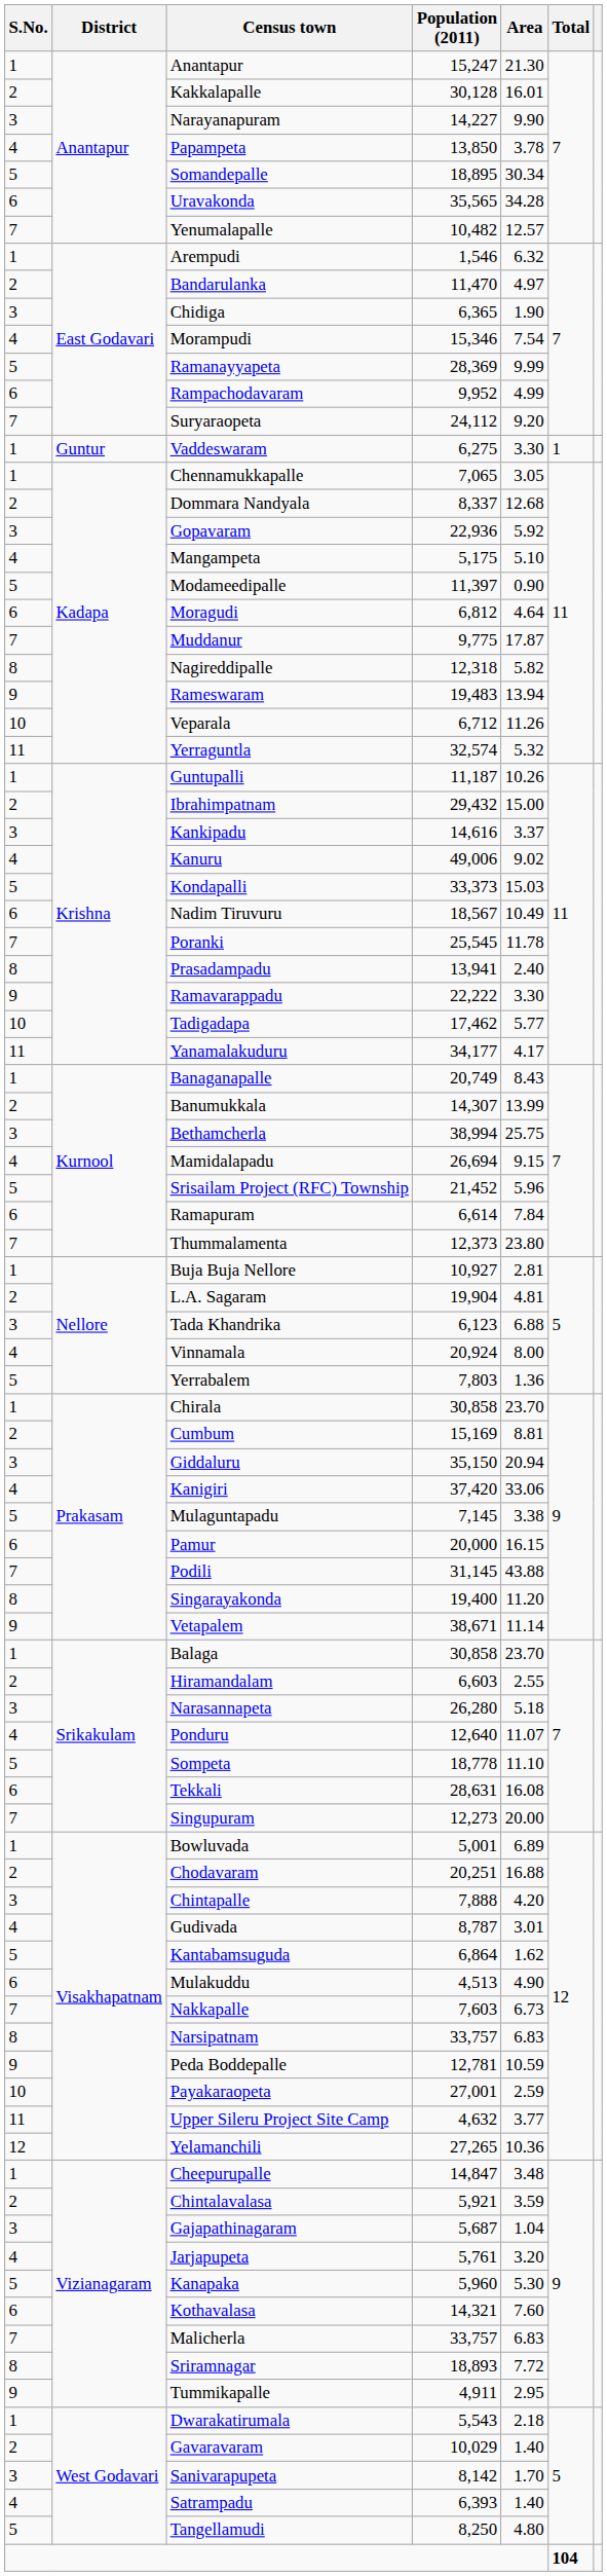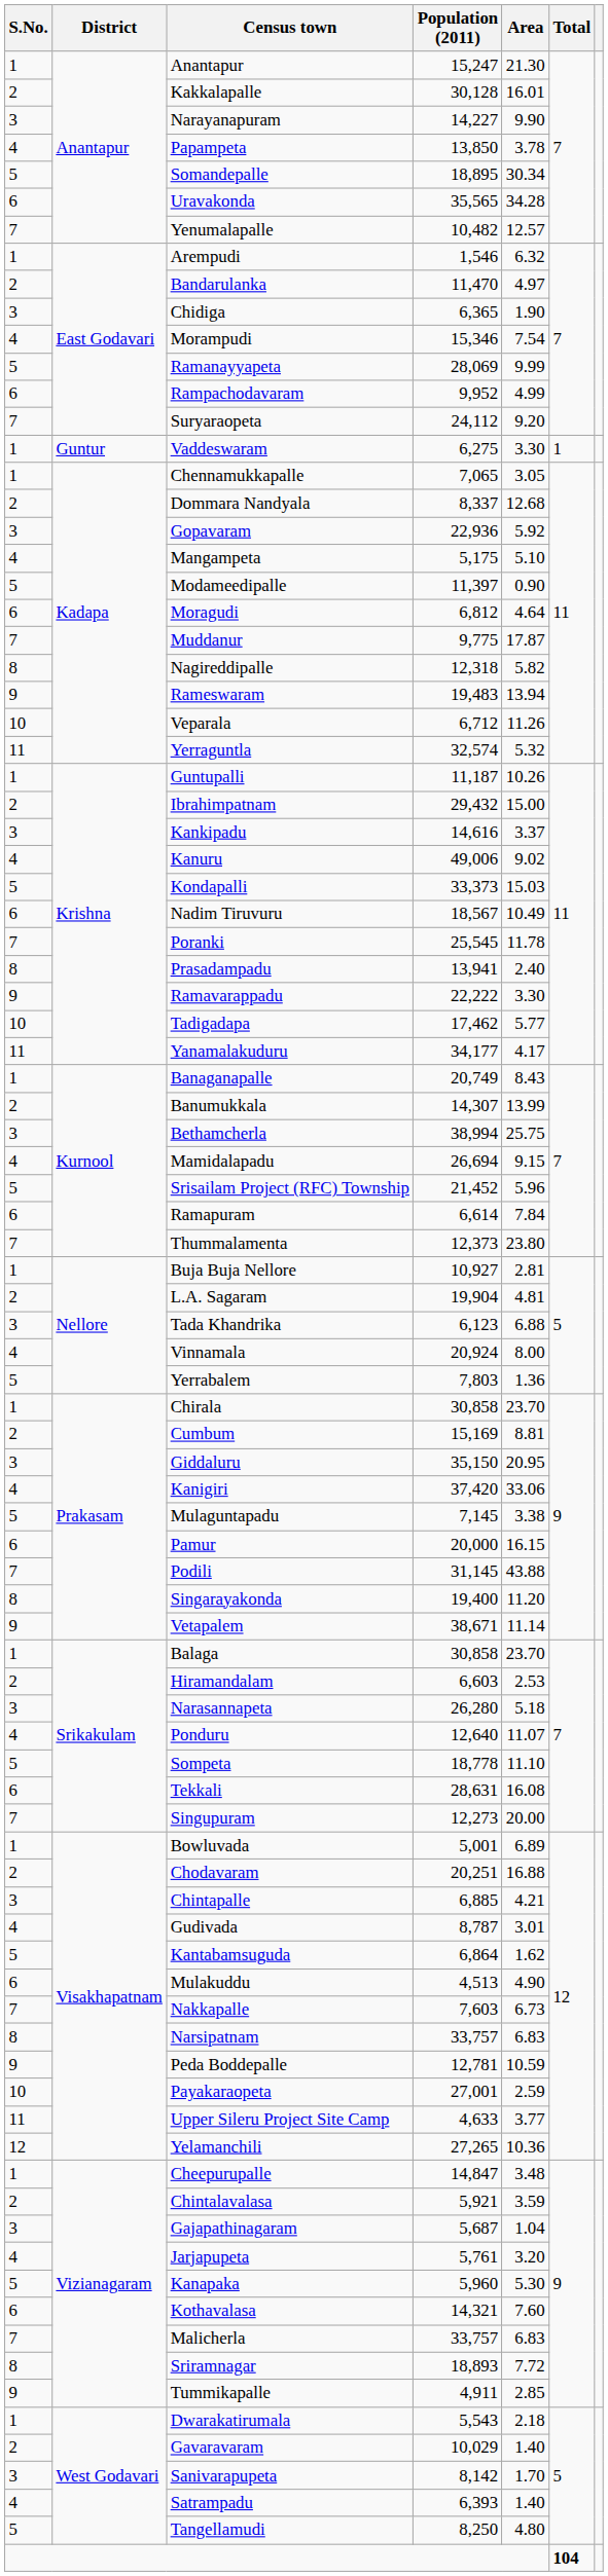 <table class="wikitable sortable">
 <tr>
 <th>S.No.</th>
 <th>District</th>
 <th>Census town</th>
 <th>Population<br>(2011)</th>
 <th>Area</th>
 <th>Total</th>
 <th></th>
 </tr>
 <tr>
 <td>1</td>
 <td rowspan="7"><a href='#'>Anantapur</a></td>
 <td>Anantapur</td>
 <td style="text-align:right">15,247</td>
 <td style="text-align:right">21.30</td>
 <td rowspan="7">7</td>
 <td rowspan="7"></td>
 </tr>
 <tr>
 <td>2</td>
 <td>Kakkalapalle</td>
 <td style="text-align:right">30,128</td>
 <td style="text-align:right">16.01</td>
 </tr>
 <tr>
 <td>3</td>
 <td>Narayanapuram</td>
 <td style="text-align:right">14,227</td>
 <td style="text-align:right">9.90</td>
 </tr>
 <tr>
 <td>4</td>
 <td><a href='#'>Papampeta</a></td>
 <td style="text-align:right">13,850</td>
 <td style="text-align:right">3.78</td>
 </tr>
 <tr>
 <td>5</td>
 <td><a href='#'>Somandepalle</a></td>
 <td style="text-align:right">18,895</td>
 <td style="text-align:right">30.34</td>
 </tr>
 <tr>
 <td>6</td>
 <td><a href='#'>Uravakonda</a></td>
 <td style="text-align:right">35,565</td>
 <td style="text-align:right">34.28</td>
 </tr>
 <tr>
 <td>7</td>
 <td>Yenumalapalle</td>
 <td style="text-align:right">10,482</td>
 <td style="text-align:right">12.57</td>
 </tr>
 <tr>
 <td>1</td>
 <td rowspan="7"><a href='#'>East Godavari</a></td>
 <td>Arempudi</td>
 <td style="text-align:right">1,546</td>
 <td style="text-align:right">6.32</td>
 <td rowspan="7">7</td>
 <td rowspan="7"></td>
 </tr>
 <tr>
 <td>2</td>
 <td><a href='#'>Bandarulanka</a></td>
 <td style="text-align:right">11,470</td>
 <td style="text-align:right">4.97</td>
 </tr>
 <tr>
 <td>3</td>
 <td>Chidiga</td>
 <td style="text-align:right">6,365</td>
 <td style="text-align:right">1.90</td>
 </tr>
 <tr>
 <td>4</td>
 <td>Morampudi</td>
 <td style="text-align:right">15,346</td>
 <td style="text-align:right">7.54</td>
 </tr>
 <tr>
 <td>5</td>
 <td><a href='#'>Ramanayyapeta</a></td>
-<td style="text-align:right">28,369</td>
+<td style="text-align:right">28,069</td>
 <td style="text-align:right">9.99</td>
 </tr>
 <tr>
 <td>6</td>
 <td><a href='#'>Rampachodavaram</a></td>
 <td style="text-align:right">9,952</td>
 <td style="text-align:right">4.99</td>
 </tr>
 <tr>
 <td>7</td>
 <td>Suryaraopeta</td>
 <td style="text-align:right">24,112</td>
 <td style="text-align:right">9.20</td>
 </tr>
 <tr>
 <td>1</td>
 <td><a href='#'>Guntur</a></td>
 <td><a href='#'>Vaddeswaram</a></td>
 <td style="text-align:right">6,275</td>
 <td style="text-align:right">3.30</td>
 <td>1</td>
 <td></td>
 </tr>
 <tr>
 <td>1</td>
 <td rowspan="11"><a href='#'>Kadapa</a></td>
 <td>Chennamukkapalle</td>
 <td style="text-align:right">7,065</td>
 <td style="text-align:right">3.05</td>
 <td rowspan="11">11</td>
 <td rowspan="11"></td>
 </tr>
 <tr>
 <td>2</td>
 <td>Dommara Nandyala</td>
 <td style="text-align:right">8,337</td>
 <td style="text-align:right">12.68</td>
 </tr>
 <tr>
 <td>3</td>
 <td><a href='#'>Gopavaram</a></td>
 <td style="text-align:right">22,936</td>
 <td style="text-align:right">5.92</td>
 </tr>
 <tr>
 <td>4</td>
 <td>Mangampeta</td>
 <td style="text-align:right">5,175</td>
 <td style="text-align:right">5.10</td>
 </tr>
 <tr>
 <td>5</td>
 <td>Modameedipalle</td>
 <td style="text-align:right">11,397</td>
 <td style="text-align:right">0.90</td>
 </tr>
 <tr>
 <td>6</td>
 <td><a href='#'>Moragudi</a></td>
 <td style="text-align:right">6,812</td>
 <td style="text-align:right">4.64</td>
 </tr>
 <tr>
 <td>7</td>
 <td><a href='#'>Muddanur</a></td>
 <td style="text-align:right">9,775</td>
 <td style="text-align:right">17.87</td>
 </tr>
 <tr>
 <td>8</td>
 <td>Nagireddipalle</td>
 <td style="text-align:right">12,318</td>
 <td style="text-align:right">5.82</td>
 </tr>
 <tr>
 <td>9</td>
 <td><a href='#'>Rameswaram</a></td>
 <td style="text-align:right">19,483</td>
 <td style="text-align:right">13.94</td>
 </tr>
 <tr>
 <td>10</td>
 <td>Veparala</td>
 <td style="text-align:right">6,712</td>
 <td style="text-align:right">11.26</td>
 </tr>
 <tr>
 <td>11</td>
 <td><a href='#'>Yerraguntla</a></td>
 <td style="text-align:right">32,574</td>
 <td style="text-align:right">5.32</td>
 </tr>
 <tr>
 <td>1</td>
 <td rowspan="11"><a href='#'>Krishna</a></td>
 <td><a href='#'>Guntupalli</a></td>
 <td style="text-align:right">11,187</td>
 <td style="text-align:right">10.26</td>
 <td rowspan="11">11</td>
 <td rowspan="11"></td>
 </tr>
 <tr>
 <td>2</td>
 <td><a href='#'>Ibrahimpatnam</a></td>
 <td style="text-align:right">29,432</td>
 <td style="text-align:right">15.00</td>
 </tr>
 <tr>
 <td>3</td>
 <td><a href='#'>Kankipadu</a></td>
 <td style="text-align:right">14,616</td>
 <td style="text-align:right">3.37</td>
 </tr>
 <tr>
 <td>4</td>
 <td><a href='#'>Kanuru</a></td>
 <td style="text-align:right">49,006</td>
 <td style="text-align:right">9.02</td>
 </tr>
 <tr>
 <td>5</td>
 <td><a href='#'>Kondapalli</a></td>
 <td style="text-align:right">33,373</td>
 <td style="text-align:right">15.03</td>
 </tr>
 <tr>
 <td>6</td>
 <td>Nadim Tiruvuru</td>
 <td style="text-align:right">18,567</td>
 <td style="text-align:right">10.49</td>
 </tr>
 <tr>
 <td>7</td>
 <td><a href='#'>Poranki</a></td>
 <td style="text-align:right">25,545</td>
 <td style="text-align:right">11.78</td>
 </tr>
 <tr>
 <td>8</td>
 <td><a href='#'>Prasadampadu</a></td>
 <td style="text-align:right">13,941</td>
 <td style="text-align:right">2.40</td>
 </tr>
 <tr>
 <td>9</td>
 <td><a href='#'>Ramavarappadu</a></td>
 <td style="text-align:right">22,222</td>
 <td style="text-align:right">3.30</td>
 </tr>
 <tr>
 <td>10</td>
 <td><a href='#'>Tadigadapa</a></td>
 <td style="text-align:right">17,462</td>
 <td style="text-align:right">5.77</td>
 </tr>
 <tr>
 <td>11</td>
 <td><a href='#'>Yanamalakuduru</a></td>
 <td style="text-align:right">34,177</td>
 <td style="text-align:right">4.17</td>
 </tr>
 <tr>
 <td>1</td>
 <td rowspan="7"><a href='#'>Kurnool</a></td>
 <td><a href='#'>Banaganapalle</a></td>
 <td style="text-align:right">20,749</td>
 <td style="text-align:right">8.43</td>
 <td rowspan="7">7</td>
 <td rowspan="7"></td>
 </tr>
 <tr>
 <td>2</td>
 <td>Banumukkala</td>
 <td style="text-align:right">14,307</td>
 <td style="text-align:right">13.99</td>
 </tr>
 <tr>
 <td>3</td>
 <td><a href='#'>Bethamcherla</a></td>
 <td style="text-align:right">38,994</td>
 <td style="text-align:right">25.75</td>
 </tr>
 <tr>
 <td>4</td>
 <td>Mamidalapadu</td>
 <td style="text-align:right">26,694</td>
 <td style="text-align:right">9.15</td>
 </tr>
 <tr>
 <td>5</td>
 <td><a href='#'>Srisailam Project (RFC) Township</a></td>
 <td style="text-align:right">21,452</td>
 <td style="text-align:right">5.96</td>
 </tr>
 <tr>
 <td>6</td>
 <td>Ramapuram</td>
 <td style="text-align:right">6,614</td>
 <td style="text-align:right">7.84</td>
 </tr>
 <tr>
 <td>7</td>
 <td>Thummalamenta</td>
 <td style="text-align:right">12,373</td>
 <td style="text-align:right">23.80</td>
 </tr>
 <tr>
 <td>1</td>
 <td rowspan="5"><a href='#'>Nellore</a></td>
 <td>Buja Buja Nellore</td>
 <td style="text-align:right">10,927</td>
 <td style="text-align:right">2.81</td>
 <td rowspan="5">5</td>
 <td rowspan="5"></td>
 </tr>
 <tr>
 <td>2</td>
 <td>L.A. Sagaram</td>
 <td style="text-align:right">19,904</td>
 <td style="text-align:right">4.81</td>
 </tr>
 <tr>
 <td>3</td>
 <td>Tada Khandrika</td>
 <td style="text-align:right">6,123</td>
 <td style="text-align:right">6.88</td>
 </tr>
 <tr>
 <td>4</td>
 <td>Vinnamala</td>
 <td style="text-align:right">20,924</td>
 <td style="text-align:right">8.00</td>
 </tr>
 <tr>
 <td>5</td>
 <td>Yerrabalem</td>
 <td style="text-align:right">7,803</td>
 <td style="text-align:right">1.36</td>
 </tr>
 <tr>
 <td>1</td>
 <td rowspan="9"><a href='#'>Prakasam</a></td>
 <td>Chirala</td>
 <td style="text-align:right">30,858</td>
 <td style="text-align:right">23.70</td>
 <td rowspan="9">9</td>
 <td rowspan="9"></td>
 </tr>
 <tr>
 <td>2</td>
 <td><a href='#'>Cumbum</a></td>
 <td style="text-align:right">15,169</td>
 <td style="text-align:right">8.81</td>
 </tr>
 <tr>
 <td>3</td>
 <td><a href='#'>Giddaluru</a></td>
 <td style="text-align:right">35,150</td>
-<td style="text-align:right">20.94</td>
+<td style="text-align:right">20.95</td>
 </tr>
 <tr>
 <td>4</td>
 <td><a href='#'>Kanigiri</a></td>
 <td style="text-align:right">37,420</td>
 <td style="text-align:right">33.06</td>
 </tr>
 <tr>
 <td>5</td>
 <td>Mulaguntapadu</td>
 <td style="text-align:right">7,145</td>
 <td style="text-align:right">3.38</td>
 </tr>
 <tr>
 <td>6</td>
 <td><a href='#'>Pamur</a></td>
 <td style="text-align:right">20,000</td>
 <td style="text-align:right">16.15</td>
 </tr>
 <tr>
 <td>7</td>
 <td><a href='#'>Podili</a></td>
 <td style="text-align:right">31,145</td>
 <td style="text-align:right">43.88</td>
 </tr>
 <tr>
 <td>8</td>
 <td><a href='#'>Singarayakonda</a></td>
 <td style="text-align:right">19,400</td>
 <td style="text-align:right">11.20</td>
 </tr>
 <tr>
 <td>9</td>
 <td><a href='#'>Vetapalem</a></td>
 <td style="text-align:right">38,671</td>
 <td style="text-align:right">11.14</td>
 </tr>
 <tr>
 <td>1</td>
 <td rowspan="7"><a href='#'>Srikakulam</a></td>
 <td>Balaga</td>
 <td style="text-align:right">30,858</td>
 <td style="text-align:right">23.70</td>
 <td rowspan="7">7</td>
 <td rowspan="7"></td>
 </tr>
 <tr>
 <td>2</td>
 <td><a href='#'>Hiramandalam</a></td>
 <td style="text-align:right">6,603</td>
-<td style="text-align:right">2.55</td>
+<td style="text-align:right">2.53</td>
 </tr>
 <tr>
 <td>3</td>
 <td><a href='#'>Narasannapeta</a></td>
 <td style="text-align:right">26,280</td>
 <td style="text-align:right">5.18</td>
 </tr>
 <tr>
 <td>4</td>
 <td><a href='#'>Ponduru</a></td>
 <td style="text-align:right">12,640</td>
 <td style="text-align:right">11.07</td>
 </tr>
 <tr>
 <td>5</td>
 <td><a href='#'>Sompeta</a></td>
 <td style="text-align:right">18,778</td>
 <td style="text-align:right">11.10</td>
 </tr>
 <tr>
 <td>6</td>
 <td><a href='#'>Tekkali</a></td>
 <td style="text-align:right">28,631</td>
 <td style="text-align:right">16.08</td>
 </tr>
 <tr>
 <td>7</td>
 <td><a href='#'>Singupuram</a></td>
 <td style="text-align:right">12,273</td>
 <td style="text-align:right">20.00</td>
 </tr>
 <tr>
 <td>1</td>
 <td rowspan="12"><a href='#'>Visakhapatnam</a></td>
 <td>Bowluvada</td>
 <td style="text-align:right">5,001</td>
 <td style="text-align:right">6.89</td>
 <td rowspan="12">12</td>
 <td rowspan="12"></td>
 </tr>
 <tr>
 <td>2</td>
 <td><a href='#'>Chodavaram</a></td>
 <td style="text-align:right">20,251</td>
 <td style="text-align:right">16.88</td>
 </tr>
 <tr>
 <td>3</td>
 <td><a href='#'>Chintapalle</a></td>
-<td style="text-align:right">7,888</td>
-<td style="text-align:right">4.20</td>
+<td style="text-align:right">6,885</td>
+<td style="text-align:right">4.21</td>
 </tr>
 <tr>
 <td>4</td>
 <td>Gudivada</td>
 <td style="text-align:right">8,787</td>
 <td style="text-align:right">3.01</td>
 </tr>
 <tr>
 <td>5</td>
 <td><a href='#'>Kantabamsuguda</a></td>
 <td style="text-align:right">6,864</td>
 <td style="text-align:right">1.62</td>
 </tr>
 <tr>
 <td>6</td>
 <td>Mulakuddu</td>
 <td style="text-align:right">4,513</td>
 <td style="text-align:right">4.90</td>
 </tr>
 <tr>
 <td>7</td>
 <td><a href='#'>Nakkapalle</a></td>
 <td style="text-align:right">7,603</td>
 <td style="text-align:right">6.73</td>
 </tr>
 <tr>
 <td>8</td>
 <td><a href='#'>Narsipatnam</a></td>
 <td style="text-align:right">33,757</td>
 <td style="text-align:right">6.83</td>
 </tr>
 <tr>
 <td>9</td>
 <td>Peda Boddepalle</td>
 <td style="text-align:right">12,781</td>
 <td style="text-align:right">10.59</td>
 </tr>
 <tr>
 <td>10</td>
 <td><a href='#'>Payakaraopeta</a></td>
 <td style="text-align:right">27,001</td>
 <td style="text-align:right">2.59</td>
 </tr>
 <tr>
 <td>11</td>
 <td><a href='#'>Upper Sileru Project Site Camp</a></td>
-<td style="text-align:right">4,632</td>
+<td style="text-align:right">4,633</td>
 <td style="text-align:right">3.77</td>
 </tr>
 <tr>
 <td>12</td>
 <td><a href='#'>Yelamanchili</a></td>
 <td style="text-align:right">27,265</td>
 <td style="text-align:right">10.36</td>
 </tr>
 <tr>
 <td>1</td>
 <td rowspan="9"><a href='#'>Vizianagaram</a></td>
 <td><a href='#'>Cheepurupalle</a></td>
 <td style="text-align:right">14,847</td>
 <td style="text-align:right">3.48</td>
 <td rowspan="9">9</td>
 <td rowspan="9"></td>
 </tr>
 <tr>
 <td>2</td>
 <td><a href='#'>Chintalavalasa</a></td>
 <td style="text-align:right">5,921</td>
 <td style="text-align:right">3.59</td>
 </tr>
 <tr>
 <td>3</td>
 <td><a href='#'>Gajapathinagaram</a></td>
 <td style="text-align:right">5,687</td>
 <td style="text-align:right">1.04</td>
 </tr>
 <tr>
 <td>4</td>
 <td><a href='#'>Jarjapupeta</a></td>
 <td style="text-align:right">5,761</td>
 <td style="text-align:right">3.20</td>
 </tr>
 <tr>
 <td>5</td>
 <td><a href='#'>Kanapaka</a></td>
 <td style="text-align:right">5,960</td>
 <td style="text-align:right">5.30</td>
 </tr>
 <tr>
 <td>6</td>
 <td><a href='#'>Kothavalasa</a></td>
 <td style="text-align:right">14,321</td>
 <td style="text-align:right">7.60</td>
 </tr>
 <tr>
 <td>7</td>
 <td>Malicherla</td>
 <td style="text-align:right">33,757</td>
 <td style="text-align:right">6.83</td>
 </tr>
 <tr>
 <td>8</td>
 <td><a href='#'>Sriramnagar</a></td>
 <td style="text-align:right">18,893</td>
 <td style="text-align:right">7.72</td>
 </tr>
 <tr>
 <td>9</td>
 <td>Tummikapalle</td>
 <td style="text-align:right">4,911</td>
-<td style="text-align:right">2.95</td>
+<td style="text-align:right">2.85</td>
 </tr>
 <tr>
 <td>1</td>
 <td rowspan="5"><a href='#'>West Godavari</a></td>
 <td><a href='#'>Dwarakatirumala</a></td>
 <td style="text-align:right">5,543</td>
 <td style="text-align:right">2.18</td>
 <td rowspan="5">5</td>
 <td rowspan="5"></td>
 </tr>
 <tr>
 <td>2</td>
 <td><a href='#'>Gavaravaram</a></td>
 <td style="text-align:right">10,029</td>
 <td style="text-align:right">1.40</td>
 </tr>
 <tr>
 <td>3</td>
 <td><a href='#'>Sanivarapupeta</a></td>
 <td style="text-align:right">8,142</td>
 <td style="text-align:right">1.70</td>
 </tr>
 <tr>
 <td>4</td>
 <td><a href='#'>Satrampadu</a></td>
 <td style="text-align:right">6,393</td>
 <td style="text-align:right">1.40</td>
 </tr>
 <tr>
 <td>5</td>
 <td><a href='#'>Tangellamudi</a></td>
 <td style="text-align:right">8,250</td>
 <td style="text-align:right">4.80</td>
 </tr>
 <tr>
 <td colspan="5"></td>
 <td><strong>104</strong></td>
 </tr>
 </table>
